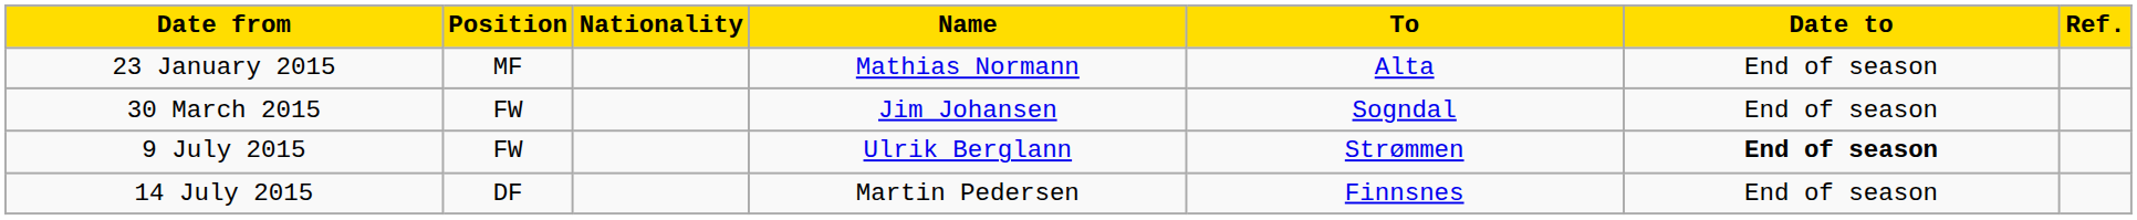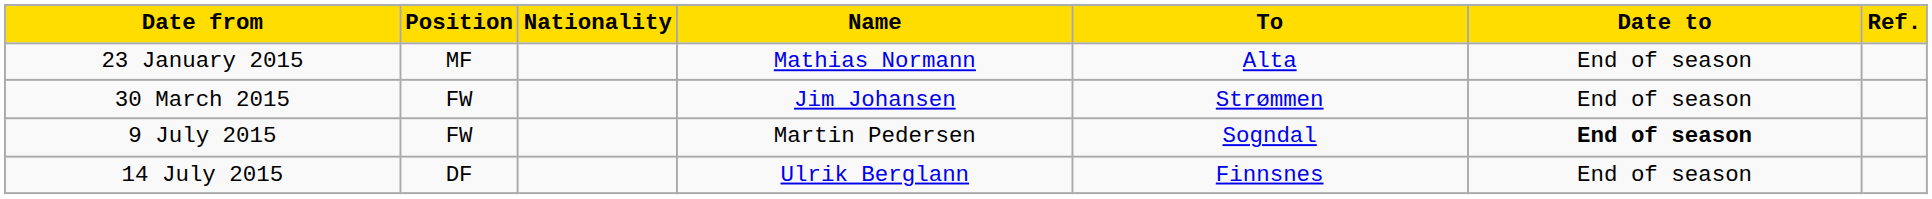 <table class="wikitable" style="text-align:center; font-size:90%; ">
 <tr>
 <th style="background:#FFDD00; color:black; width:200px;">Date from</th>
 <th style="background:#FFDD00; color:black; width:50px;">Position</th>
 <th style="background:#FFDD00; color:black; width:50px;">Nationality</th>
 <th style="background:#FFDD00; color:black; width:200px;">Name</th>
 <th style="background:#FFDD00; color:black; width:200px;">To</th>
 <th style="background:#FFDD00; color:black; width:200px;">Date to</th>
 <th style="background:#FFDD00; color:black; width:25;">Ref.</th>
 </tr>
 <tr>
 <td>23 January 2015</td>
 <td>MF</td>
 <td></td>
 <td><a href='#'>Mathias Normann</a></td>
 <td><a href='#'>Alta</a></td>
 <td>End of season</td>
 <td></td>
 </tr>
 <tr>
 <td>30 March 2015</td>
 <td>FW</td>
 <td></td>
 <td><a href='#'>Jim Johansen</a></td>
-<td><a href='#'>Sogndal</a></td>
+<td><a href='#'>Strømmen</a></td>
 <td>End of season</td>
 <td></td>
 </tr>
 <tr>
 <td>9 July 2015</td>
 <td>FW</td>
 <td></td>
-<td><a href='#'>Ulrik Berglann</a></td>
-<td><a href='#'>Strømmen</a></td>
+<td>Martin Pedersen</td>
+<td><a href='#'>Sogndal</a></td>
 <td><strong>End of season</strong></td>
 <td></td>
 </tr>
 <tr>
 <td>14 July 2015</td>
 <td>DF</td>
 <td></td>
-<td>Martin Pedersen</td>
+<td><a href='#'>Ulrik Berglann</a></td>
 <td><a href='#'>Finnsnes</a></td>
 <td>End of season</td>
 <td></td>
 </tr>
 </table>
